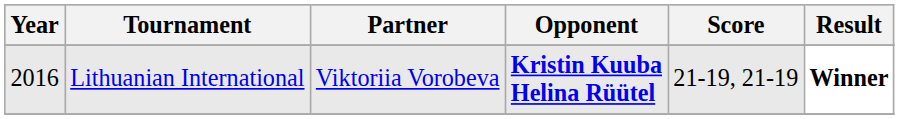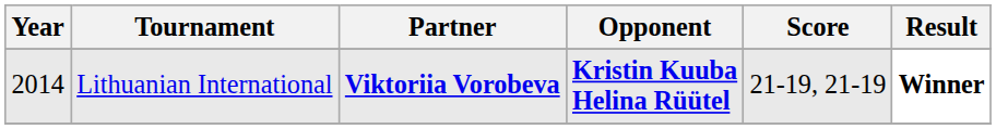 <table class="sortable wikitable" style="font-size: 90%;">
 <tr>
 <th>Year</th>
 <th>Tournament</th>
 <th>Partner</th>
 <th>Opponent</th>
 <th>Score</th>
 <th>Result</th>
 </tr>
 <tr>
 </tr>
 <tr style="background:#E9E9E9">
-<td align="center">2016</td>
+<td align="center">2014</td>
 <td align="left"><a href='#'>Lithuanian International</a></td>
-<td align="left"> <a href='#'>Viktoriia Vorobeva</a></td>
+<td align="left"><strong> <a href='#'>Viktoriia Vorobeva</a></strong></td>
 <td align="left"><strong> <a href='#'>Kristin Kuuba</a> <br>  <a href='#'>Helina Rüütel</a></strong></td>
 <td align="left">21-19, 21-19</td>
 <td style="text-align:left; background:white"> <strong>Winner</strong></td>
 </tr>
 <tr>
 </tr>
 </table>
